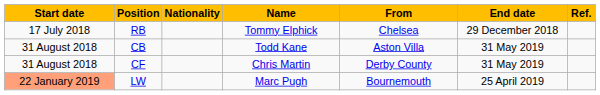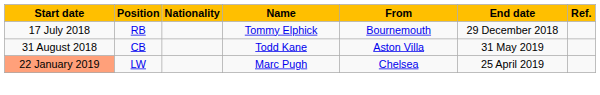 <table class="wikitable"  style="text-align:center; font-size:90%; ">
 <tr>
 <th style="background:#ffbf00; color:#000; width:140px;">Start date</th>
 <th style="background:#ffbf00; color:#000; width:50px;">Position</th>
 <th style="background:#ffbf00; color:#000; width:50px;">Nationality</th>
 <th style="background:#ffbf00; color:#000; width:150px;">Name</th>
 <th style="background:#ffbf00; color:#000; width:150px;">From</th>
 <th style="background:#ffbf00; color:#000; width:140px;">End date</th>
 <th style="background:#ffbf00; color:#000; width:30px;">Ref.</th>
 </tr>
 <tr>
 <td>17 July 2018</td>
 <td><a href='#'>RB</a></td>
 <td></td>
 <td><a href='#'>Tommy Elphick</a></td>
-<td><a href='#'>Chelsea</a></td>
+<td><a href='#'>Bournemouth</a></td>
 <td>29 December 2018</td>
 <td></td>
 </tr>
 <tr>
 <td>31 August 2018</td>
 <td><a href='#'>CB</a></td>
 <td></td>
 <td><a href='#'>Todd Kane</a></td>
 <td><a href='#'>Aston Villa</a></td>
 <td>31 May 2019</td>
 <td></td>
 </tr>
 <tr>
-<td>31 August 2018</td>
-<td><a href='#'>CF</a></td>
-<td></td>
-<td><a href='#'>Chris Martin</a></td>
-<td><a href='#'>Derby County</a></td>
-<td>31 May 2019</td>
-<td></td>
-</tr>
-<tr>
 <td style="background: lightsalmon;">22 January 2019</td>
 <td><a href='#'>LW</a></td>
 <td></td>
 <td><a href='#'>Marc Pugh</a></td>
-<td><a href='#'>Bournemouth</a></td>
+<td><a href='#'>Chelsea</a></td>
 <td>25 April 2019</td>
 <td></td>
 </tr>
 </table>
